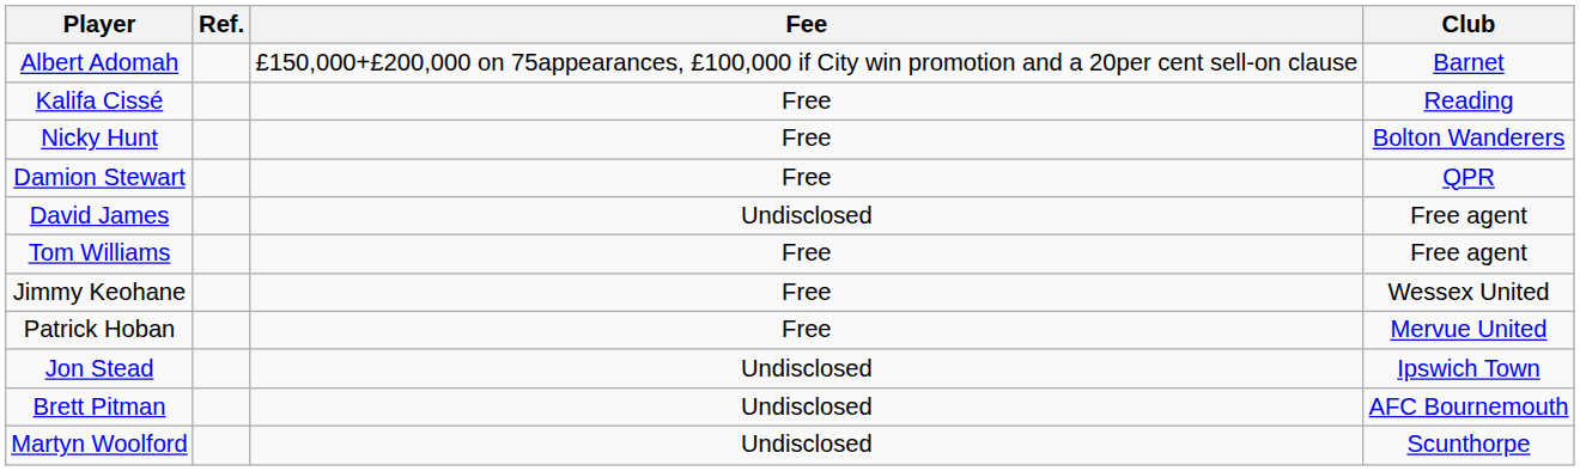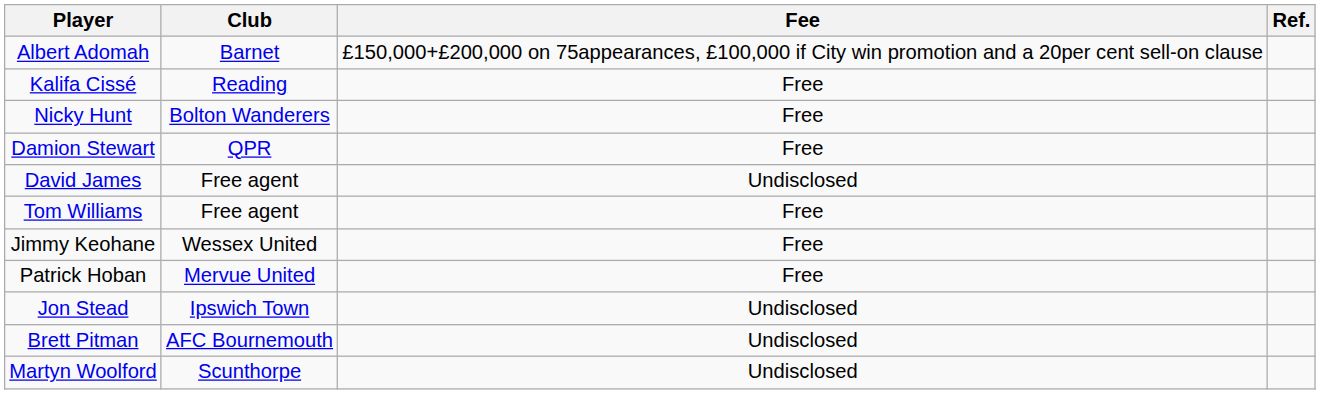 <table class="wikitable" style="text-align: center">
 <tr>
 <th>Player</th>
+<th>Club</th>
+<th>Fee</th>
 <th>Ref.</th>
-<th>Fee</th>
-<th>Club</th>
 </tr>
 <tr>
 <td><a href='#'>Albert Adomah</a></td>
+<td><a href='#'>Barnet</a></td>
+<td>£150,000+£200,000 on 75appearances, £100,000 if City win promotion and a 20per cent sell-on clause</td>
 <td></td>
-<td>£150,000+£200,000 on 75appearances, £100,000 if City win promotion and a 20per cent sell-on clause</td>
-<td><a href='#'>Barnet</a></td>
 </tr>
 <tr>
 <td><a href='#'>Kalifa Cissé</a></td>
+<td><a href='#'>Reading</a></td>
+<td>Free</td>
 <td></td>
-<td>Free</td>
-<td><a href='#'>Reading</a></td>
 </tr>
 <tr>
 <td><a href='#'>Nicky Hunt</a></td>
+<td><a href='#'>Bolton Wanderers</a></td>
+<td>Free</td>
 <td></td>
-<td>Free</td>
-<td><a href='#'>Bolton Wanderers</a></td>
 </tr>
 <tr>
 <td><a href='#'>Damion Stewart</a></td>
+<td><a href='#'>QPR</a></td>
+<td>Free</td>
 <td></td>
-<td>Free</td>
-<td><a href='#'>QPR</a></td>
 </tr>
 <tr>
 <td><a href='#'>David James</a></td>
+<td>Free agent</td>
+<td>Undisclosed</td>
 <td></td>
-<td>Undisclosed</td>
-<td>Free agent</td>
 </tr>
 <tr>
 <td><a href='#'>Tom Williams</a></td>
+<td>Free agent</td>
+<td>Free</td>
 <td></td>
-<td>Free</td>
-<td>Free agent</td>
 </tr>
 <tr>
 <td>Jimmy Keohane</td>
+<td>Wessex United</td>
+<td>Free</td>
 <td></td>
-<td>Free</td>
-<td>Wessex United</td>
 </tr>
 <tr>
 <td>Patrick Hoban</td>
+<td><a href='#'>Mervue United</a></td>
+<td>Free</td>
 <td></td>
-<td>Free</td>
-<td><a href='#'>Mervue United</a></td>
 </tr>
 <tr>
 <td><a href='#'>Jon Stead</a></td>
+<td><a href='#'>Ipswich Town</a></td>
+<td>Undisclosed</td>
 <td></td>
-<td>Undisclosed</td>
-<td><a href='#'>Ipswich Town</a></td>
 </tr>
 <tr>
 <td><a href='#'>Brett Pitman</a></td>
+<td><a href='#'>AFC Bournemouth</a></td>
+<td>Undisclosed</td>
 <td></td>
-<td>Undisclosed</td>
-<td><a href='#'>AFC Bournemouth</a></td>
 </tr>
 <tr>
 <td><a href='#'>Martyn Woolford</a></td>
+<td><a href='#'>Scunthorpe</a></td>
+<td>Undisclosed</td>
 <td></td>
-<td>Undisclosed</td>
-<td><a href='#'>Scunthorpe</a></td>
 </tr>
 </table>
